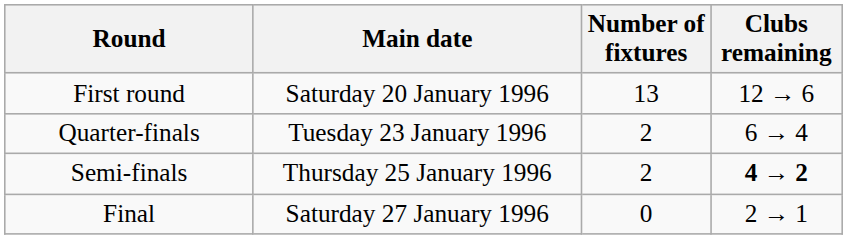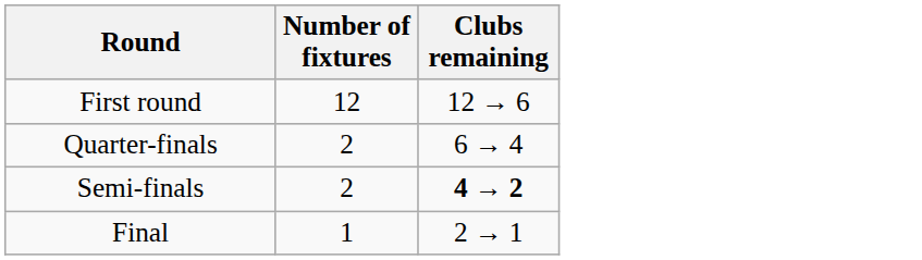 <table class="wikitable plainrowheaders" style="text-align:center">
 <tr>
 <th scope="col" style="width:150px">Round</th>
-<th scope="col" style="width:200px">Main date</th>
 <th scope="col" style="width:75px">Number of fixtures</th>
 <th scope="col" style="width:75px">Clubs remaining</th>
 </tr>
 <tr>
 <td>First round</td>
-<td>Saturday 20 January 1996</td>
-<td>13</td>
+<td>12</td>
 <td>12 → 6</td>
 </tr>
 <tr>
 <td>Quarter-finals</td>
-<td>Tuesday 23 January 1996</td>
 <td>2</td>
 <td>6 → 4</td>
 </tr>
 <tr>
 <td>Semi-finals</td>
-<td>Thursday 25 January 1996</td>
 <td>2</td>
 <td><strong>4 → 2</strong></td>
 </tr>
 <tr>
 <td>Final</td>
-<td>Saturday 27 January 1996</td>
-<td>0</td>
+<td>1</td>
 <td>2 → 1</td>
 </tr>
 </table>
